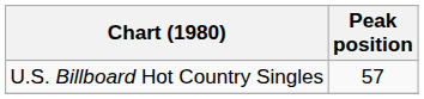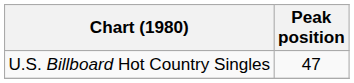 <table class="wikitable">
 <tr>
 <th align="center">Chart (1980)</th>
 <th align="center">Peak<br>position</th>
 </tr>
 <tr>
 <td align="left">U.S. <em>Billboard</em> Hot Country Singles</td>
-<td align="center">57</td>
+<td align="center">47</td>
 </tr>
 <tr>
 </tr>
 </table>
